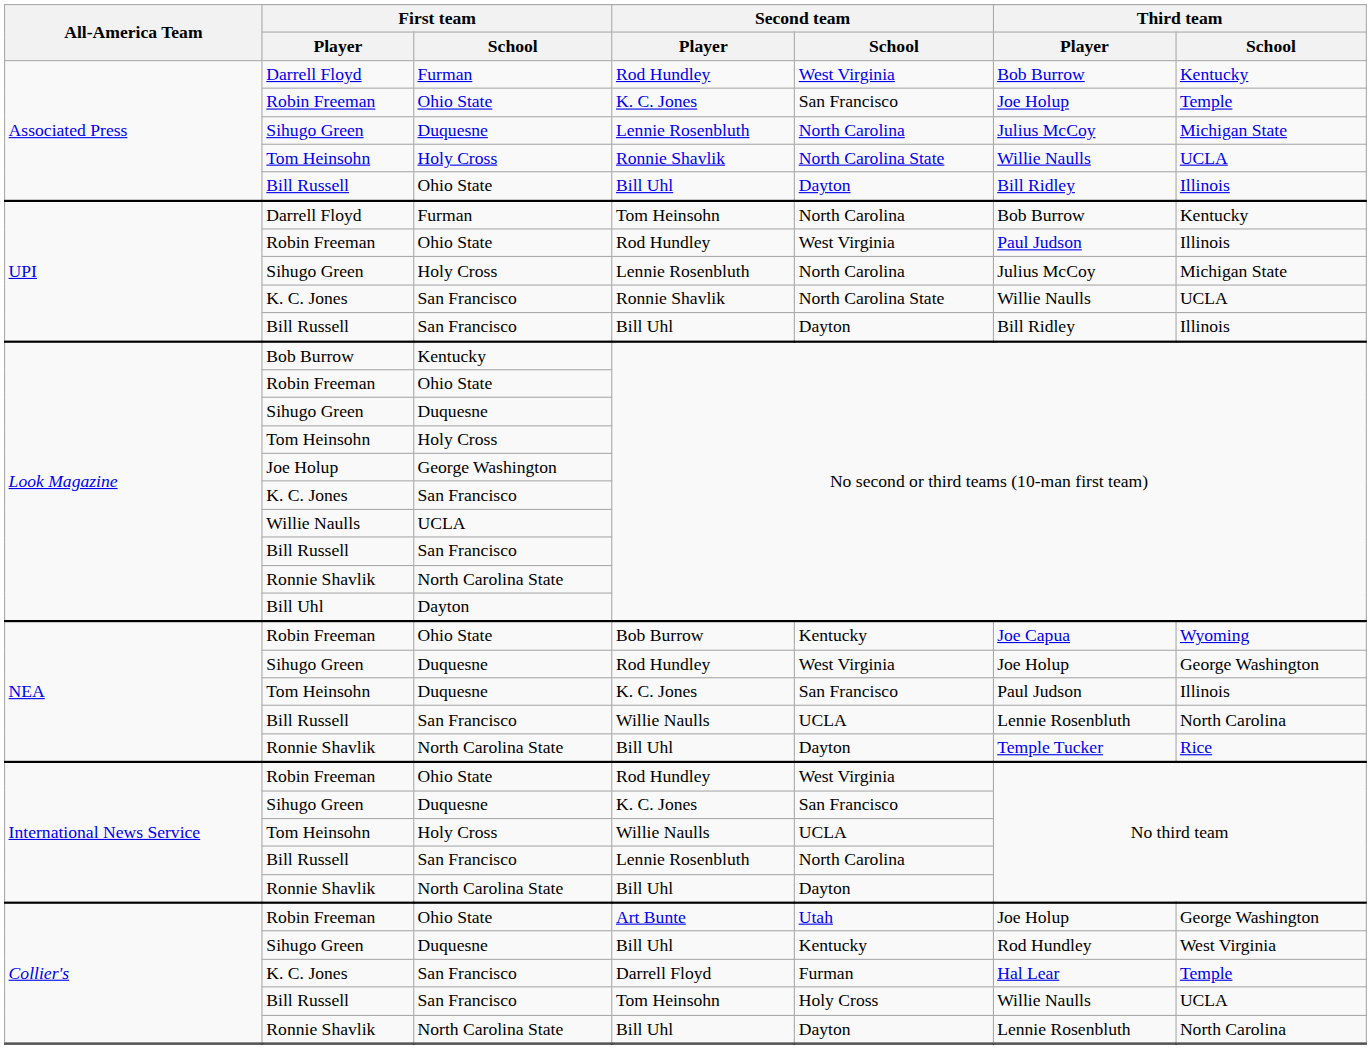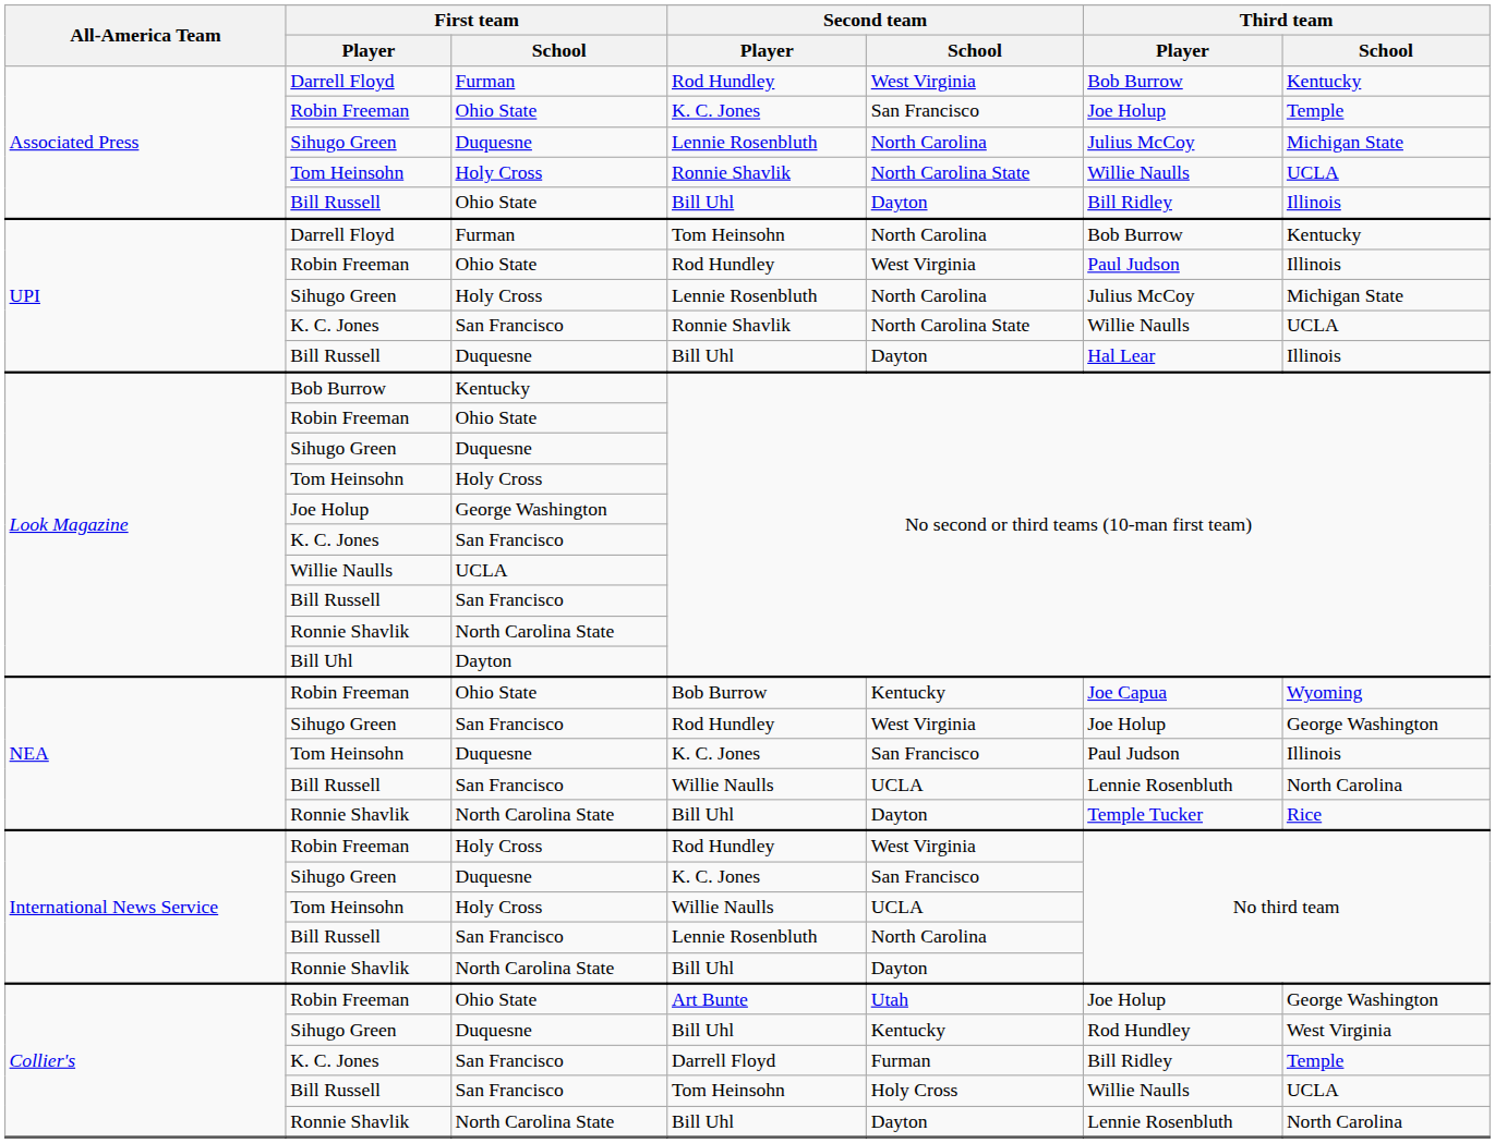 <table class="wikitable" style="width:98%;">
 <tr>
 <th rowspan=3>All-America Team</th>
 </tr>
 <tr>
 <th colspan=2>First team</th>
 <th colspan=2>Second team</th>
 <th colspan=2>Third team</th>
 </tr>
 <tr>
 <th>Player</th>
 <th>School</th>
 <th>Player</th>
 <th>School</th>
 <th>Player</th>
 <th>School</th>
 </tr>
 <tr>
 <td rowspan=5><a href='#'>Associated Press</a></td>
 <td><a href='#'>Darrell Floyd</a></td>
 <td><a href='#'>Furman</a></td>
 <td><a href='#'>Rod Hundley</a></td>
 <td><a href='#'>West Virginia</a></td>
 <td><a href='#'>Bob Burrow</a></td>
 <td><a href='#'>Kentucky</a></td>
 </tr>
 <tr>
 <td><a href='#'>Robin Freeman</a></td>
 <td><a href='#'>Ohio State</a></td>
 <td><a href='#'>K. C. Jones</a></td>
 <td>San Francisco</td>
 <td><a href='#'>Joe Holup</a></td>
 <td><a href='#'>Temple</a></td>
 </tr>
 <tr>
 <td><a href='#'>Sihugo Green</a></td>
 <td><a href='#'>Duquesne</a></td>
 <td><a href='#'>Lennie Rosenbluth</a></td>
 <td><a href='#'>North Carolina</a></td>
 <td><a href='#'>Julius McCoy</a></td>
 <td><a href='#'>Michigan State</a></td>
 </tr>
 <tr>
 <td><a href='#'>Tom Heinsohn</a></td>
 <td><a href='#'>Holy Cross</a></td>
 <td><a href='#'>Ronnie Shavlik</a></td>
 <td><a href='#'>North Carolina State</a></td>
 <td><a href='#'>Willie Naulls</a></td>
 <td><a href='#'>UCLA</a></td>
 </tr>
 <tr>
 <td><a href='#'>Bill Russell</a></td>
 <td>Ohio State</td>
 <td><a href='#'>Bill Uhl</a></td>
 <td><a href='#'>Dayton</a></td>
 <td><a href='#'>Bill Ridley</a></td>
 <td><a href='#'>Illinois</a></td>
 </tr>
 <tr style = "border-top:2px solid black;">
 <td rowspan=5><a href='#'>UPI</a></td>
 <td>Darrell Floyd</td>
 <td>Furman</td>
 <td>Tom Heinsohn</td>
 <td>North Carolina</td>
 <td>Bob Burrow</td>
 <td>Kentucky</td>
 </tr>
 <tr>
 <td>Robin Freeman</td>
 <td>Ohio State</td>
 <td>Rod Hundley</td>
 <td>West Virginia</td>
 <td><a href='#'>Paul Judson</a></td>
 <td>Illinois</td>
 </tr>
 <tr>
 <td>Sihugo Green</td>
 <td>Holy Cross</td>
 <td>Lennie Rosenbluth</td>
 <td>North Carolina</td>
 <td>Julius McCoy</td>
 <td>Michigan State</td>
 </tr>
 <tr>
 <td>K. C. Jones</td>
 <td>San Francisco</td>
 <td>Ronnie Shavlik</td>
 <td>North Carolina State</td>
 <td>Willie Naulls</td>
 <td>UCLA</td>
 </tr>
 <tr>
 <td>Bill Russell</td>
-<td>San Francisco</td>
+<td>Duquesne</td>
 <td>Bill Uhl</td>
 <td>Dayton</td>
-<td>Bill Ridley</td>
+<td><a href='#'>Hal Lear</a></td>
 <td>Illinois</td>
 </tr>
 <tr style = "border-top:2px solid black;">
 <td rowspan=10><em><a href='#'>Look Magazine</a></em></td>
 <td>Bob Burrow</td>
 <td>Kentucky</td>
 <td rowspan=10 colspan=6 align=center>No second or third teams (10-man first team)</td>
 </tr>
 <tr>
 <td>Robin Freeman</td>
 <td>Ohio State</td>
 </tr>
 <tr>
 <td>Sihugo Green</td>
 <td>Duquesne</td>
 </tr>
 <tr>
 <td>Tom Heinsohn</td>
 <td>Holy Cross</td>
 </tr>
 <tr>
 <td>Joe Holup</td>
 <td>George Washington</td>
 </tr>
 <tr>
 <td>K. C. Jones</td>
 <td>San Francisco</td>
 </tr>
 <tr>
 <td>Willie Naulls</td>
 <td>UCLA</td>
 </tr>
 <tr>
 <td>Bill Russell</td>
 <td>San Francisco</td>
 </tr>
 <tr>
 <td>Ronnie Shavlik</td>
 <td>North Carolina State</td>
 </tr>
 <tr>
 <td>Bill Uhl</td>
 <td>Dayton</td>
 </tr>
 <tr style = "border-top:2px solid black;">
 <td rowspan=5><a href='#'>NEA</a></td>
 <td>Robin Freeman</td>
 <td>Ohio State</td>
 <td>Bob Burrow</td>
 <td>Kentucky</td>
 <td><a href='#'>Joe Capua</a></td>
 <td><a href='#'>Wyoming</a></td>
 </tr>
 <tr>
 <td>Sihugo Green</td>
-<td>Duquesne</td>
+<td>San Francisco</td>
 <td>Rod Hundley</td>
 <td>West Virginia</td>
 <td>Joe Holup</td>
 <td>George Washington</td>
 </tr>
 <tr>
 <td>Tom Heinsohn</td>
 <td>Duquesne</td>
 <td>K. C. Jones</td>
 <td>San Francisco</td>
 <td>Paul Judson</td>
 <td>Illinois</td>
 </tr>
 <tr>
 <td>Bill Russell</td>
 <td>San Francisco</td>
 <td>Willie Naulls</td>
 <td>UCLA</td>
 <td>Lennie Rosenbluth</td>
 <td>North Carolina</td>
 </tr>
 <tr>
 <td>Ronnie Shavlik</td>
 <td>North Carolina State</td>
 <td>Bill Uhl</td>
 <td>Dayton</td>
 <td><a href='#'>Temple Tucker</a></td>
 <td><a href='#'>Rice</a></td>
 </tr>
 <tr style = "border-top:2px solid black;">
 <td rowspan=5><a href='#'>International News Service</a></td>
 <td>Robin Freeman</td>
-<td>Ohio State</td>
+<td>Holy Cross</td>
 <td>Rod Hundley</td>
 <td>West Virginia</td>
 <td rowspan=5 colspan=3 align=center>No third team</td>
 </tr>
 <tr>
 <td>Sihugo Green</td>
 <td>Duquesne</td>
 <td>K. C. Jones</td>
 <td>San Francisco</td>
 </tr>
 <tr>
 <td>Tom Heinsohn</td>
 <td>Holy Cross</td>
 <td>Willie Naulls</td>
 <td>UCLA</td>
 </tr>
 <tr>
 <td>Bill Russell</td>
 <td>San Francisco</td>
 <td>Lennie Rosenbluth</td>
 <td>North Carolina</td>
 </tr>
 <tr>
 <td>Ronnie Shavlik</td>
 <td>North Carolina State</td>
 <td>Bill Uhl</td>
 <td>Dayton</td>
 </tr>
 <tr style = "border-top:2px solid black;">
 <td rowspan=5><em><a href='#'>Collier's</a></em></td>
 <td>Robin Freeman</td>
 <td>Ohio State</td>
 <td><a href='#'>Art Bunte</a></td>
 <td><a href='#'>Utah</a></td>
 <td>Joe Holup</td>
 <td>George Washington</td>
 </tr>
 <tr>
 <td>Sihugo Green</td>
 <td>Duquesne</td>
 <td>Bill Uhl</td>
 <td>Kentucky</td>
 <td>Rod Hundley</td>
 <td>West Virginia</td>
 </tr>
 <tr>
 <td>K. C. Jones</td>
 <td>San Francisco</td>
 <td>Darrell Floyd</td>
 <td>Furman</td>
-<td><a href='#'>Hal Lear</a></td>
+<td>Bill Ridley</td>
 <td><a href='#'>Temple</a></td>
 </tr>
 <tr>
 <td>Bill Russell</td>
 <td>San Francisco</td>
 <td>Tom Heinsohn</td>
 <td>Holy Cross</td>
 <td>Willie Naulls</td>
 <td>UCLA</td>
 </tr>
 <tr>
 <td>Ronnie Shavlik</td>
 <td>North Carolina State</td>
 <td>Bill Uhl</td>
 <td>Dayton</td>
 <td>Lennie Rosenbluth</td>
 <td>North Carolina</td>
 </tr>
 <tr style = "border-top:2px solid black;">
 </tr>
 </table>
